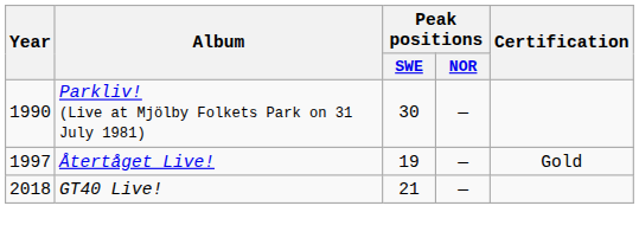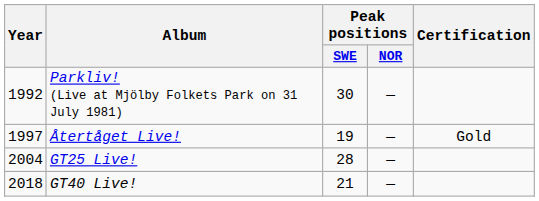 <table class="wikitable">
 <tr>
 <th align="center" rowspan="2" width="10">Year</th>
 <th align="center" rowspan="2" width="240">Album</th>
 <th align="center" colspan="2" width="20">Peak positions</th>
 <th align="center" rowspan="2" width="90">Certification</th>
 </tr>
 <tr>
 <th scope="col" style="width:3em;font-size:90%;"><a href='#'>SWE</a><br></th>
 <th scope="col" style="width:3em;font-size:90%;"><a href='#'>NOR</a><br></th>
 </tr>
 <tr>
-<td style="text-align:center;">1990</td>
+<td style="text-align:center;">1992</td>
 <td><em><a href='#'>Parkliv!</a></em><br><small>(Live at Mjölby Folkets Park on 31 July 1981)</small></td>
 <td style="text-align:center;">30<br></td>
 <td style="text-align:center;">—</td>
 <td></td>
 </tr>
 <tr>
 <td style="text-align:center;">1997</td>
 <td><em><a href='#'>Återtåget Live!</a></em></td>
 <td style="text-align:center;">19</td>
 <td style="text-align:center;">—</td>
 <td style="text-align:center;">Gold</td>
 </tr>
 <tr>
+<td style="text-align:center;">2004</td>
+<td><em><a href='#'>GT25 Live!</a></em></td>
+<td style="text-align:center;">28</td>
+<td style="text-align:center;">—</td>
+<td></td>
+</tr>
+<tr>
 <td style="text-align:center;">2018</td>
 <td><em>GT40 Live!</em></td>
 <td style="text-align:center;">21<br></td>
 <td style="text-align:center;">—</td>
 <td></td>
 </tr>
 </table>
